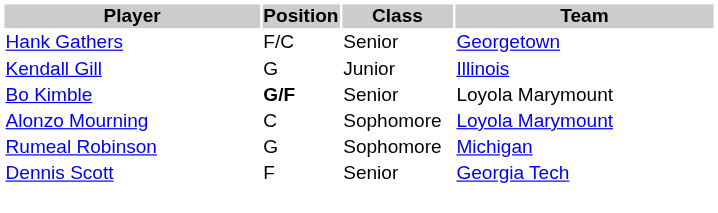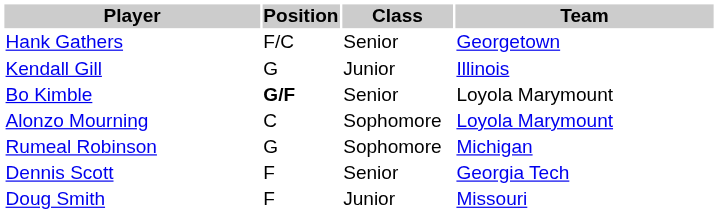 <table style="width:600px" "border:'1' 'solid' 'gray'">
 <tr>
 <th style="background:#CCCCCC;width:40%">Player</th>
 <th style="background:#CCCCCC;width:4%">Position</th>
 <th style="background:#CCCCCC;width:16%">Class</th>
 <th style="background:#CCCCCC;width:40%">Team</th>
 </tr>
 <tr>
 <td><a href='#'>Hank Gathers</a></td>
 <td>F/C</td>
 <td>Senior</td>
 <td><a href='#'>Georgetown</a></td>
 </tr>
 <tr>
 <td><a href='#'>Kendall Gill</a></td>
 <td>G</td>
 <td>Junior</td>
 <td><a href='#'>Illinois</a></td>
 </tr>
 <tr>
 <td><a href='#'>Bo Kimble</a></td>
 <td><strong>G/F</strong></td>
 <td>Senior</td>
 <td>Loyola Marymount</td>
 </tr>
 <tr>
 <td><a href='#'>Alonzo Mourning</a></td>
 <td>C</td>
 <td>Sophomore</td>
 <td><a href='#'>Loyola Marymount</a></td>
 </tr>
 <tr>
 <td><a href='#'>Rumeal Robinson</a></td>
 <td>G</td>
 <td>Sophomore</td>
 <td><a href='#'>Michigan</a></td>
 </tr>
 <tr>
 <td><a href='#'>Dennis Scott</a></td>
 <td>F</td>
 <td>Senior</td>
 <td><a href='#'>Georgia Tech</a></td>
 </tr>
+<tr>
+<td><a href='#'>Doug Smith</a></td>
+<td>F</td>
+<td>Junior</td>
+<td><a href='#'>Missouri</a></td>
+</tr>
 </table>
